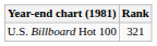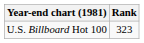 <table class="wikitable">
 <tr>
 <th>Year-end chart (1981)</th>
 <th>Rank</th>
 </tr>
 <tr>
 <td>U.S. <em>Billboard</em> Hot 100</td>
-<td style="text-align:center;">321</td>
+<td style="text-align:center;">323</td>
 </tr>
 </table>
